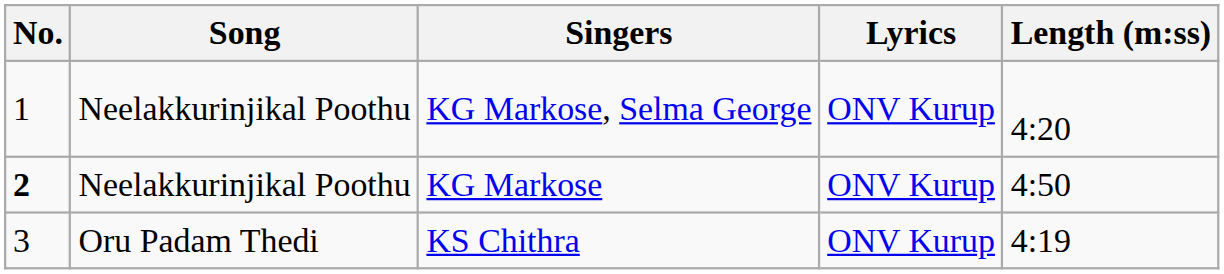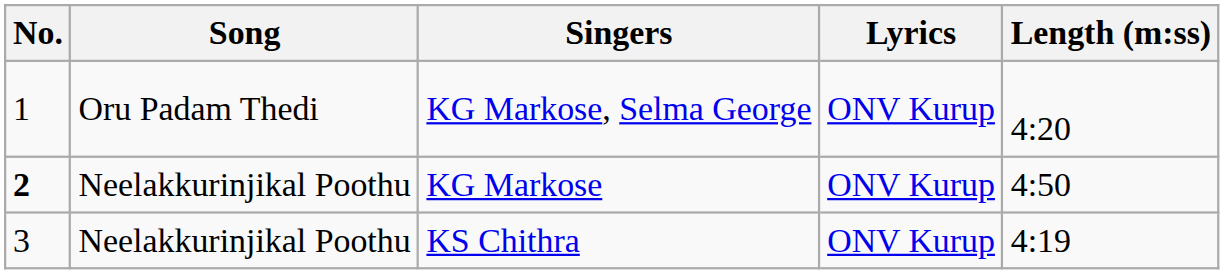 <table class="wikitable" style="font-size:95%;">
 <tr>
 <th>No.</th>
 <th>Song</th>
 <th>Singers</th>
 <th>Lyrics</th>
 <th>Length (m:ss)</th>
 </tr>
 <tr>
 <td>1</td>
-<td>Neelakkurinjikal Poothu</td>
+<td>Oru Padam Thedi</td>
 <td><a href='#'>KG Markose</a>, <a href='#'>Selma George</a></td>
 <td><a href='#'>ONV Kurup</a></td>
 <td><br>4:20</td>
 </tr>
 <tr>
 <td><strong>2</strong></td>
 <td>Neelakkurinjikal Poothu</td>
 <td><a href='#'>KG Markose</a></td>
 <td><a href='#'>ONV Kurup</a></td>
 <td>4:50</td>
 </tr>
 <tr>
 <td>3</td>
-<td>Oru Padam Thedi</td>
+<td>Neelakkurinjikal Poothu</td>
 <td><a href='#'>KS Chithra</a></td>
 <td><a href='#'>ONV Kurup</a></td>
 <td>4:19</td>
 </tr>
 </table>
